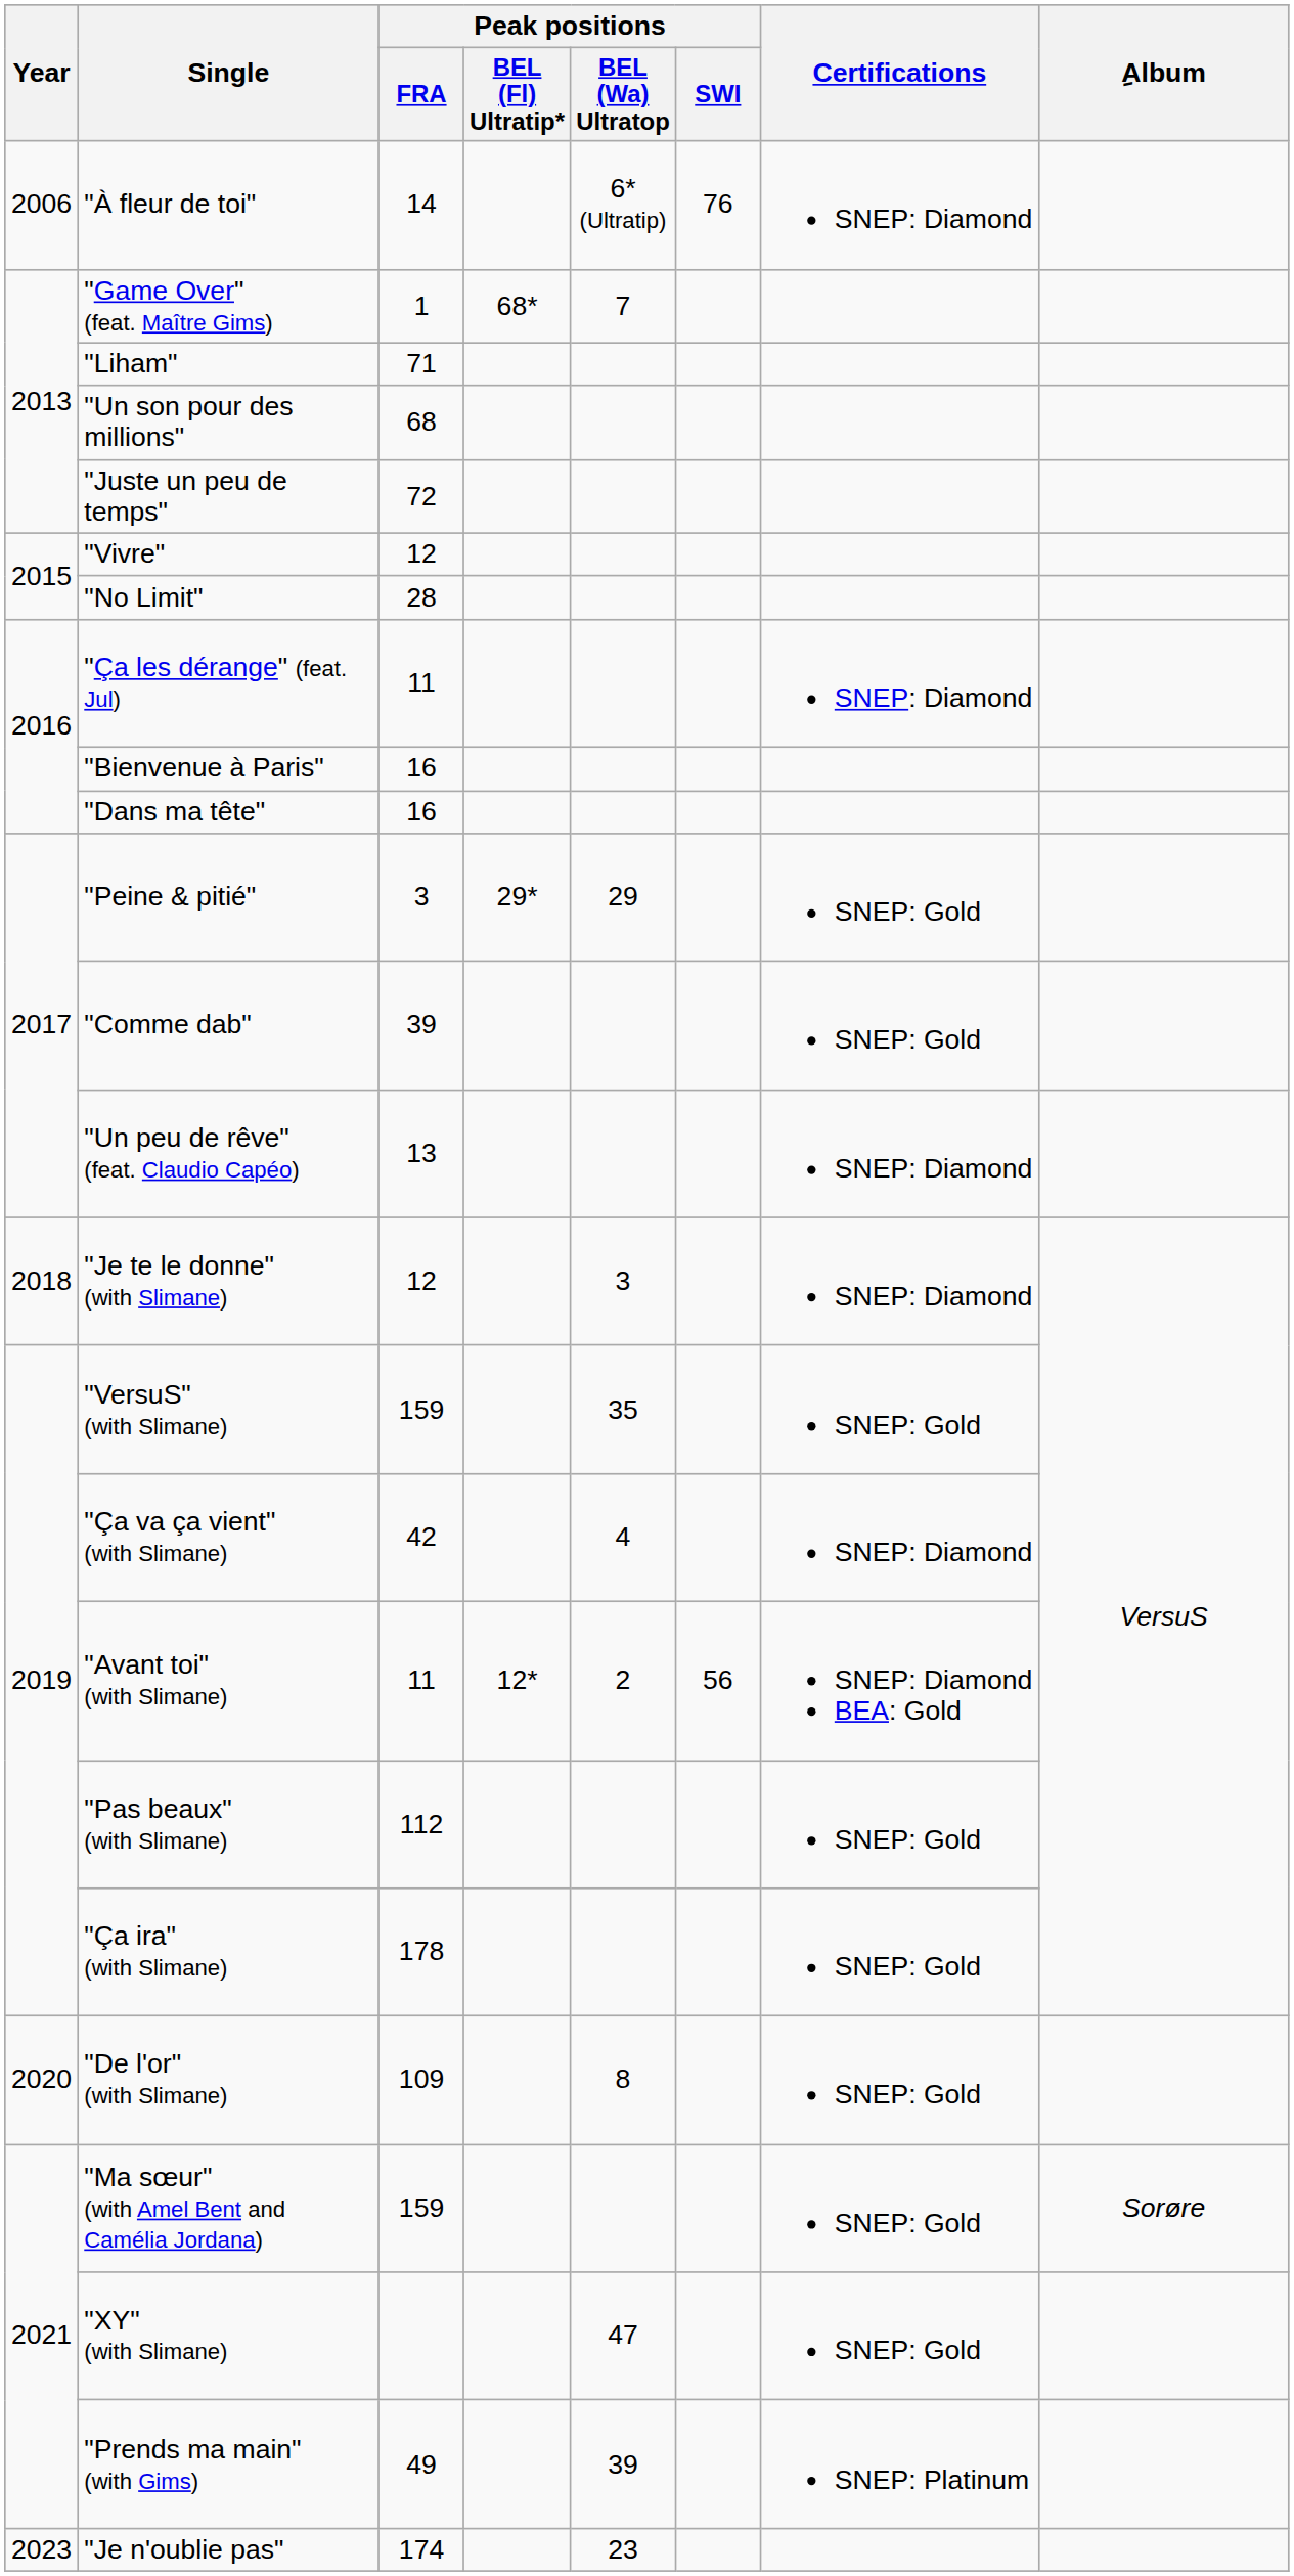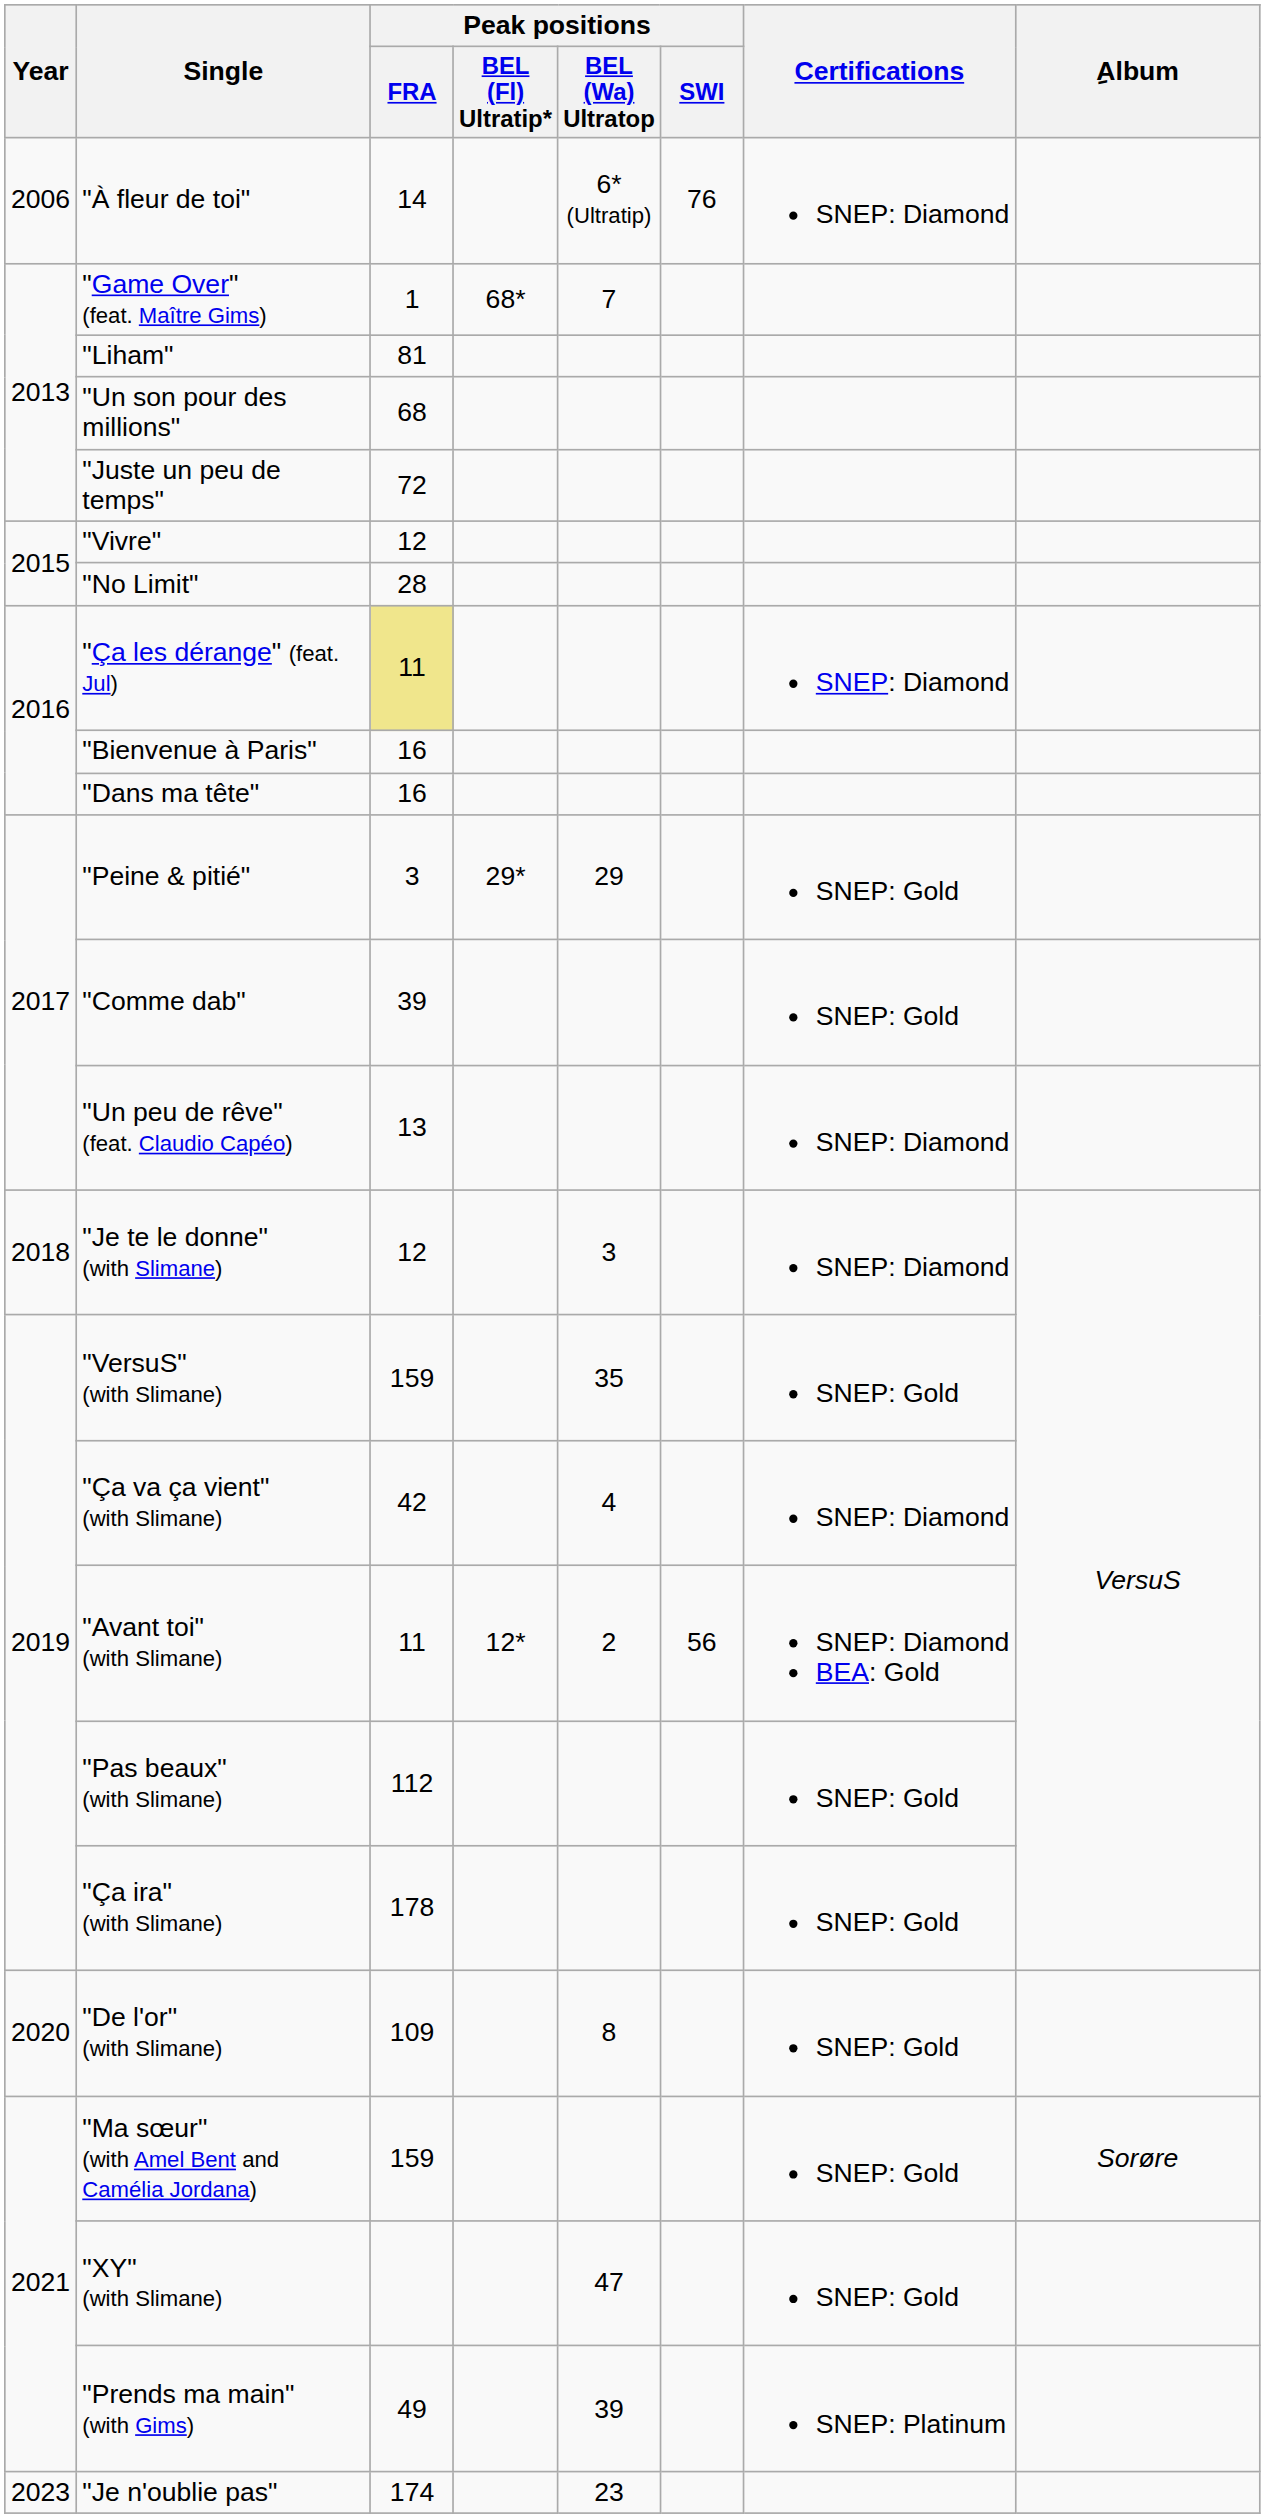 <table class="wikitable">
 <tr>
 <th align="center" rowspan="2" width="10">Year</th>
 <th align="center" rowspan="2" width="170">Single</th>
 <th align="center" colspan="4" width="30">Peak positions</th>
 <th align="center" rowspan="2"><a href='#'>Certifications</a></th>
 <th align="center" rowspan="2" width="140">ِAlbum</th>
 </tr>
 <tr>
 <th scope="col" style="width:3em;font-size:90%;"><a href='#'>FRA</a><br></th>
 <th scope="col" style="width:3em;font-size:90%;"><a href='#'>BEL<br>(Fl)</a><br>Ultratip*<br></th>
 <th scope="col" style="width:3em;font-size:90%;"><a href='#'>BEL<br>(Wa)</a><br>Ultratop<br></th>
 <th scope="col" style="width:3em;font-size:90%;"><a href='#'>SWI</a><br></th>
 </tr>
 <tr>
 <td align="center">2006</td>
 <td>"À fleur de toi"</td>
 <td align="center">14</td>
 <td align="center"></td>
 <td align="center">6*<br><small>(Ultratip)</small></td>
 <td align="center">76</td>
 <td><br><ul><li>SNEP: Diamond</li></ul></td>
 <td align="center"></td>
 </tr>
 <tr>
 <td align="center" rowspan="4">2013</td>
 <td>"<a href='#'>Game Over</a>" <br><small>(feat. <a href='#'>Maître Gims</a>)</small></td>
 <td align="center">1</td>
 <td align="center">68*</td>
 <td align="center">7</td>
 <td align="center"></td>
 <td></td>
 <td align="center"></td>
 </tr>
 <tr>
 <td>"Liham"</td>
-<td align="center">71</td>
+<td align="center">81</td>
 <td align="center"></td>
 <td align="center"></td>
 <td align="center"></td>
 <td></td>
 <td align="center"></td>
 </tr>
 <tr>
 <td>"Un son pour des millions"</td>
 <td align="center">68</td>
 <td align="center"></td>
 <td align="center"></td>
 <td align="center"></td>
 <td></td>
 <td align="center"></td>
 </tr>
 <tr>
 <td>"Juste un peu de temps"</td>
 <td align="center">72</td>
 <td align="center"></td>
 <td align="center"></td>
 <td align="center"></td>
 <td></td>
 <td align="center"></td>
 </tr>
 <tr>
 <td align="center" rowspan="2">2015</td>
 <td>"Vivre"</td>
 <td align="center">12</td>
 <td align="center"></td>
 <td align="center"></td>
 <td align="center"></td>
 <td></td>
 <td align="center"></td>
 </tr>
 <tr>
 <td>"No Limit"</td>
 <td align="center">28</td>
 <td align="center"></td>
 <td align="center"></td>
 <td align="center"></td>
 <td></td>
 <td align="center"></td>
 </tr>
 <tr>
 <td align="center" rowspan="3">2016</td>
 <td>"<a href='#'>Ça les dérange</a>" <small>(feat. <a href='#'>Jul</a>)</small></td>
-<td align="center">11</td>
+<td align="center" style="background: khaki;">11</td>
 <td align="center"></td>
 <td align="center"></td>
 <td align="center"></td>
 <td><br><ul><li><a href='#'>SNEP</a>: Diamond</li></ul></td>
 <td align="center"></td>
 </tr>
 <tr>
 <td>"Bienvenue à Paris"</td>
 <td align="center">16</td>
 <td align="center"></td>
 <td align="center"></td>
 <td align="center"></td>
 <td></td>
 <td align="center"></td>
 </tr>
 <tr>
 <td>"Dans ma tête"</td>
 <td align="center">16</td>
 <td align="center"></td>
 <td align="center"></td>
 <td align="center"></td>
 <td></td>
 <td align="center"></td>
 </tr>
 <tr>
 <td align="center" rowspan="3">2017</td>
 <td>"Peine & pitié"</td>
 <td align="center">3<br></td>
 <td align="center">29*</td>
 <td align="center">29</td>
 <td align="center"></td>
 <td><br><ul><li>SNEP: Gold</li></ul></td>
 <td align="center"></td>
 </tr>
 <tr>
 <td>"Comme dab"</td>
 <td align="center">39</td>
 <td align="center"></td>
 <td align="center"></td>
 <td align="center"></td>
 <td><br><ul><li>SNEP: Gold</li></ul></td>
 <td align="center"></td>
 </tr>
 <tr>
 <td>"Un peu de rêve" <br><small>(feat. <a href='#'>Claudio Capéo</a>)</small></td>
 <td align="center">13</td>
 <td align="center"></td>
 <td align="center"></td>
 <td align="center"></td>
 <td><br><ul><li>SNEP: Diamond</li></ul></td>
 <td align="center"></td>
 </tr>
 <tr>
 <td align="center">2018</td>
 <td>"Je te le donne"<br><small>(with <a href='#'>Slimane</a>)</small></td>
 <td align="center">12</td>
 <td align="center"></td>
 <td align="center">3</td>
 <td align="center"></td>
 <td><br><ul><li>SNEP: Diamond</li></ul></td>
 <td align="center" rowspan=6><em>VersuS</em></td>
 </tr>
 <tr>
 <td align="center" rowspan="5">2019</td>
 <td>"VersuS"<br><small>(with Slimane)</small></td>
 <td align="center">159</td>
 <td align="center"></td>
 <td align="center">35</td>
 <td align="center"></td>
 <td><br><ul><li>SNEP: Gold</li></ul></td>
 </tr>
 <tr>
 <td>"Ça va ça vient"<br><small>(with Slimane)</small></td>
 <td align="center">42</td>
 <td align="center"></td>
 <td align="center">4</td>
 <td align="center"></td>
 <td><br><ul><li>SNEP: Diamond</li></ul></td>
 </tr>
 <tr>
 <td>"Avant toi"<br><small>(with Slimane)</small></td>
 <td align="center">11</td>
 <td align="center">12*</td>
 <td align="center">2</td>
 <td align="center">56</td>
 <td><br><ul><li>SNEP: Diamond</li><li><a href='#'>BEA</a>: Gold</li></ul></td>
 </tr>
 <tr>
 <td>"Pas beaux"<br><small>(with Slimane)</small></td>
 <td align="center">112</td>
 <td align="center"></td>
 <td align="center"></td>
 <td align="center"></td>
 <td><br><ul><li>SNEP: Gold</li></ul></td>
 </tr>
 <tr>
 <td>"Ça ira"<br><small>(with Slimane)</small></td>
 <td align="center">178</td>
 <td align="center"></td>
 <td align="center"></td>
 <td align="center"></td>
 <td><br><ul><li>SNEP: Gold</li></ul></td>
 </tr>
 <tr>
 <td align="center">2020</td>
 <td>"De l'or"<br><small>(with Slimane)</small></td>
 <td align="center">109</td>
 <td align="center"></td>
 <td align="center">8</td>
 <td align="center"></td>
 <td><br><ul><li>SNEP: Gold</li></ul></td>
 <td align="center"></td>
 </tr>
 <tr>
 <td align="center" rowspan="3">2021</td>
 <td>"Ma sœur"<br><small>(with <a href='#'>Amel Bent</a> and <a href='#'>Camélia Jordana</a>)</small></td>
 <td align="center">159</td>
 <td align="center"></td>
 <td align="center"></td>
 <td align="center"></td>
 <td><br><ul><li>SNEP: Gold</li></ul></td>
 <td align="center"><em>Sorøre</em></td>
 </tr>
 <tr>
 <td>"XY"<br><small>(with Slimane)</small></td>
 <td align="center"></td>
 <td align="center"></td>
 <td align="center">47</td>
 <td align="center"></td>
 <td><br><ul><li>SNEP: Gold</li></ul></td>
 <td align="center"></td>
 </tr>
 <tr>
 <td>"Prends ma main"<br><small>(with <a href='#'>Gims</a>)</small></td>
 <td align="center">49</td>
 <td align="center"></td>
 <td align="center">39</td>
 <td align="center"></td>
 <td><br><ul><li>SNEP: Platinum</li></ul></td>
 <td align="center"></td>
 </tr>
 <tr>
 <td align="center">2023</td>
 <td>"Je n'oublie pas"</td>
 <td align="center">174</td>
 <td align="center"></td>
 <td align="center">23</td>
 <td align="center"></td>
 <td></td>
 <td align="center"></td>
 </tr>
 </table>
